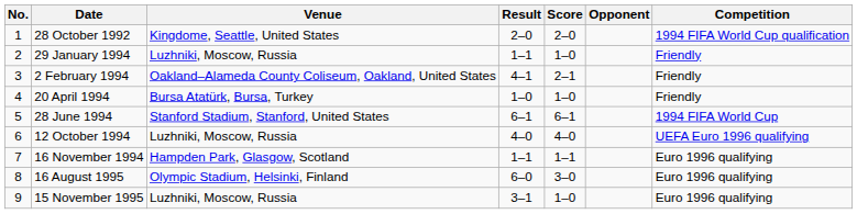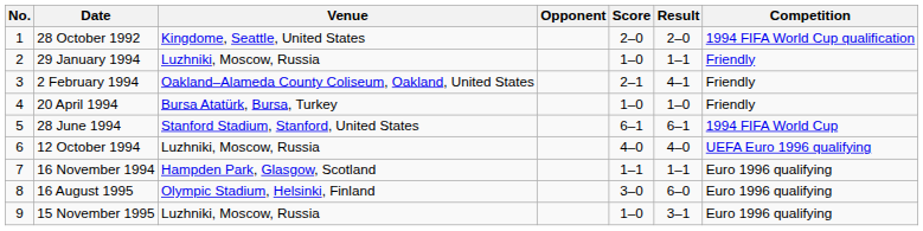 <table class="wikitable sortable">
 <tr>
 <th scope="col">No.</th>
 <th scope="col">Date</th>
 <th scope="col">Venue</th>
+<th scope="col">Opponent</th>
+<th scope="col">Score</th>
 <th scope="col">Result</th>
-<th scope="col">Score</th>
-<th scope="col">Opponent</th>
 <th scope="col">Competition</th>
 </tr>
 <tr>
 <td style="text-align:center">1</td>
 <td>28 October 1992</td>
 <td><a href='#'>Kingdome</a>, <a href='#'>Seattle</a>, United States</td>
+<td></td>
 <td style="text-align:center">2–0</td>
 <td style="text-align:center">2–0</td>
-<td></td>
 <td><a href='#'>1994 FIFA World Cup qualification</a></td>
 </tr>
 <tr>
 <td style="text-align:center">2</td>
 <td>29 January 1994</td>
 <td><a href='#'>Luzhniki</a>, Moscow, Russia</td>
+<td></td>
+<td style="text-align:center">1–0</td>
 <td style="text-align:center">1–1</td>
-<td style="text-align:center">1–0</td>
-<td></td>
 <td><a href='#'>Friendly</a></td>
 </tr>
 <tr>
 <td style="text-align:center">3</td>
 <td>2 February 1994</td>
 <td><a href='#'>Oakland–Alameda County Coliseum</a>, <a href='#'>Oakland</a>, United States</td>
+<td></td>
+<td style="text-align:center">2–1</td>
 <td style="text-align:center">4–1</td>
-<td style="text-align:center">2–1</td>
-<td></td>
 <td>Friendly</td>
 </tr>
 <tr>
 <td style="text-align:center">4</td>
 <td>20 April 1994</td>
 <td><a href='#'>Bursa Atatürk</a>, <a href='#'>Bursa</a>, Turkey</td>
+<td></td>
 <td style="text-align:center">1–0</td>
 <td style="text-align:center">1–0</td>
-<td></td>
 <td>Friendly</td>
 </tr>
 <tr>
 <td style="text-align:center">5</td>
 <td>28 June 1994</td>
 <td><a href='#'>Stanford Stadium</a>, <a href='#'>Stanford</a>, United States</td>
+<td></td>
 <td style="text-align:center">6–1</td>
 <td style="text-align:center">6–1</td>
-<td></td>
 <td><a href='#'>1994 FIFA World Cup</a></td>
 </tr>
 <tr>
 <td style="text-align:center">6</td>
 <td>12 October 1994</td>
 <td>Luzhniki, Moscow, Russia</td>
+<td></td>
 <td style="text-align:center">4–0</td>
 <td style="text-align:center">4–0</td>
-<td></td>
 <td><a href='#'>UEFA Euro 1996 qualifying</a></td>
 </tr>
 <tr>
 <td style="text-align:center">7</td>
 <td>16 November 1994</td>
 <td><a href='#'>Hampden Park</a>, <a href='#'>Glasgow</a>, Scotland</td>
+<td></td>
 <td style="text-align:center">1–1</td>
 <td style="text-align:center">1–1</td>
-<td></td>
 <td>Euro 1996 qualifying</td>
 </tr>
 <tr>
 <td style="text-align:center">8</td>
 <td>16 August 1995</td>
 <td><a href='#'>Olympic Stadium</a>, <a href='#'>Helsinki</a>, Finland</td>
+<td></td>
+<td style="text-align:center">3–0</td>
 <td style="text-align:center">6–0</td>
-<td style="text-align:center">3–0</td>
-<td></td>
 <td>Euro 1996 qualifying</td>
 </tr>
 <tr>
 <td style="text-align:center">9</td>
 <td>15 November 1995</td>
 <td>Luzhniki, Moscow, Russia</td>
+<td></td>
+<td style="text-align:center">1–0</td>
 <td style="text-align:center">3–1</td>
-<td style="text-align:center">1–0</td>
-<td></td>
 <td>Euro 1996 qualifying</td>
 </tr>
 </table>
